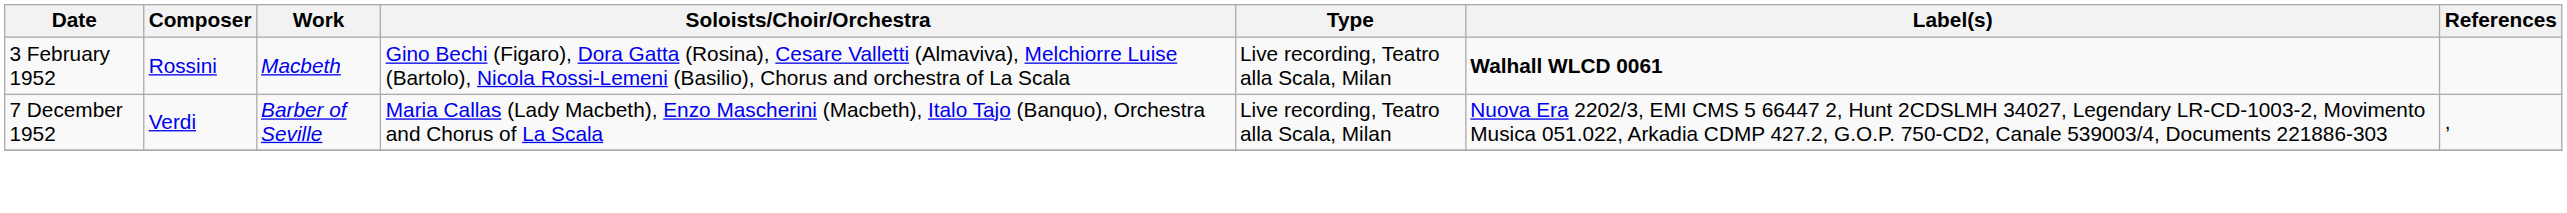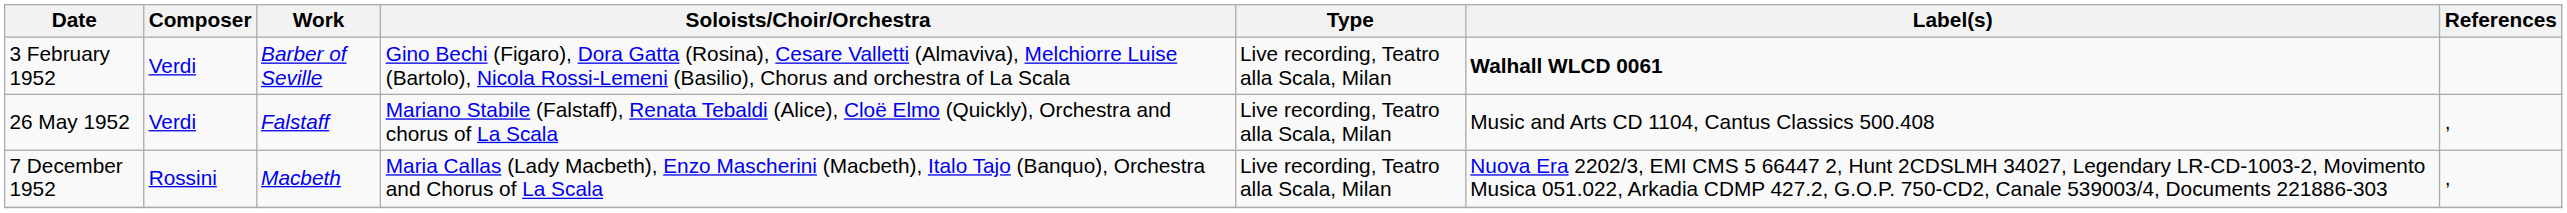 <table class="wikitable">
 <tr>
 <th>Date</th>
 <th>Composer</th>
 <th>Work</th>
 <th>Soloists/Choir/Orchestra</th>
 <th>Type</th>
 <th>Label(s)</th>
 <th>References</th>
 </tr>
 <tr>
 <td>3 February 1952</td>
-<td><a href='#'>Rossini</a></td>
-<td><em><a href='#'>Macbeth</a></em></td>
+<td><a href='#'>Verdi</a></td>
+<td><em><a href='#'>Barber of Seville</a></em></td>
 <td><a href='#'>Gino Bechi</a> (Figaro), <a href='#'>Dora Gatta</a> (Rosina), <a href='#'>Cesare Valletti</a> (Almaviva), <a href='#'>Melchiorre Luise</a> (Bartolo), <a href='#'>Nicola Rossi-Lemeni</a> (Basilio), Chorus and orchestra of La Scala</td>
 <td>Live recording, Teatro alla Scala, Milan</td>
 <td><strong>Walhall WLCD 0061</strong></td>
 <td></td>
 </tr>
 <tr>
+<td>26 May 1952</td>
+<td><a href='#'>Verdi</a></td>
+<td><em><a href='#'>Falstaff</a></em></td>
+<td><a href='#'>Mariano Stabile</a> (Falstaff), <a href='#'>Renata Tebaldi</a> (Alice), <a href='#'>Cloë Elmo</a> (Quickly), Orchestra and chorus of <a href='#'>La Scala</a></td>
+<td>Live recording, Teatro alla Scala, Milan</td>
+<td>Music and Arts CD 1104, Cantus Classics 500.408</td>
+<td>, </td>
+</tr>
+<tr>
 <td>7 December 1952</td>
-<td><a href='#'>Verdi</a></td>
-<td><em><a href='#'>Barber of Seville</a></em></td>
+<td><a href='#'>Rossini</a></td>
+<td><em><a href='#'>Macbeth</a></em></td>
 <td><a href='#'>Maria Callas</a> (Lady Macbeth), <a href='#'>Enzo Mascherini</a> (Macbeth), <a href='#'>Italo Tajo</a> (Banquo), Orchestra and Chorus of <a href='#'>La Scala</a></td>
 <td>Live recording, Teatro alla Scala, Milan</td>
 <td><a href='#'>Nuova Era</a> 2202/3, EMI CMS 5 66447 2, Hunt 2CDSLMH 34027, Legendary LR-CD-1003-2, Movimento Musica 051.022, Arkadia CDMP 427.2, G.O.P. 750-CD2, Canale 539003/4, Documents 221886-303</td>
 <td>, </td>
 </tr>
 <tr>
 </tr>
 </table>
